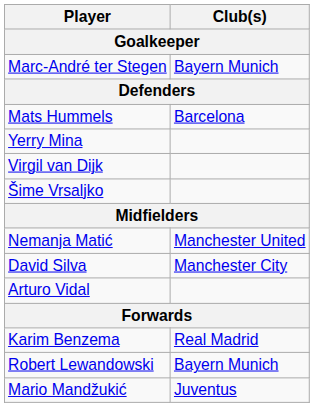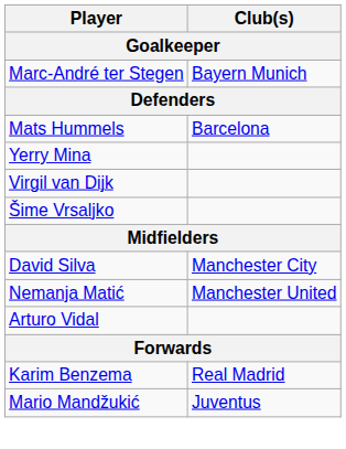 <table class="wikitable mw-collapsible mw-collapsed">
 <tr>
 <th>Player</th>
 <th>Club(s)</th>
 </tr>
 <tr>
 <th colspan="2">Goalkeeper</th>
 </tr>
 <tr>
 <td> <a href='#'>Marc-André ter Stegen</a></td>
 <td> <a href='#'>Bayern Munich</a></td>
 </tr>
 <tr>
 <th colspan="2">Defenders</th>
 </tr>
 <tr>
 <td> <a href='#'>Mats Hummels</a></td>
 <td> <a href='#'>Barcelona</a></td>
 </tr>
 <tr>
 <td> <a href='#'>Yerry Mina</a></td>
 <td></td>
 </tr>
 <tr>
 <td> <a href='#'>Virgil van Dijk</a></td>
 <td></td>
 </tr>
 <tr>
 <td> <a href='#'>Šime Vrsaljko</a></td>
 <td></td>
 </tr>
 <tr>
 <th colspan="2">Midfielders</th>
 </tr>
 <tr>
+<td> <a href='#'>David Silva</a></td>
+<td> <a href='#'>Manchester City</a></td>
+</tr>
+<tr>
 <td> <a href='#'>Nemanja Matić</a></td>
 <td> <a href='#'>Manchester United</a></td>
-</tr>
-<tr>
-<td> <a href='#'>David Silva</a></td>
-<td> <a href='#'>Manchester City</a></td>
 </tr>
 <tr>
 <td> <a href='#'>Arturo Vidal</a></td>
 <td></td>
 </tr>
 <tr>
 <th colspan="2">Forwards</th>
 </tr>
 <tr>
 <td> <a href='#'>Karim Benzema</a></td>
 <td> <a href='#'>Real Madrid</a></td>
 </tr>
 <tr>
-<td> <a href='#'>Robert Lewandowski</a></td>
-<td> <a href='#'>Bayern Munich</a></td>
-</tr>
-<tr>
 <td> <a href='#'>Mario Mandžukić</a></td>
 <td> <a href='#'>Juventus</a></td>
 </tr>
 </table>
